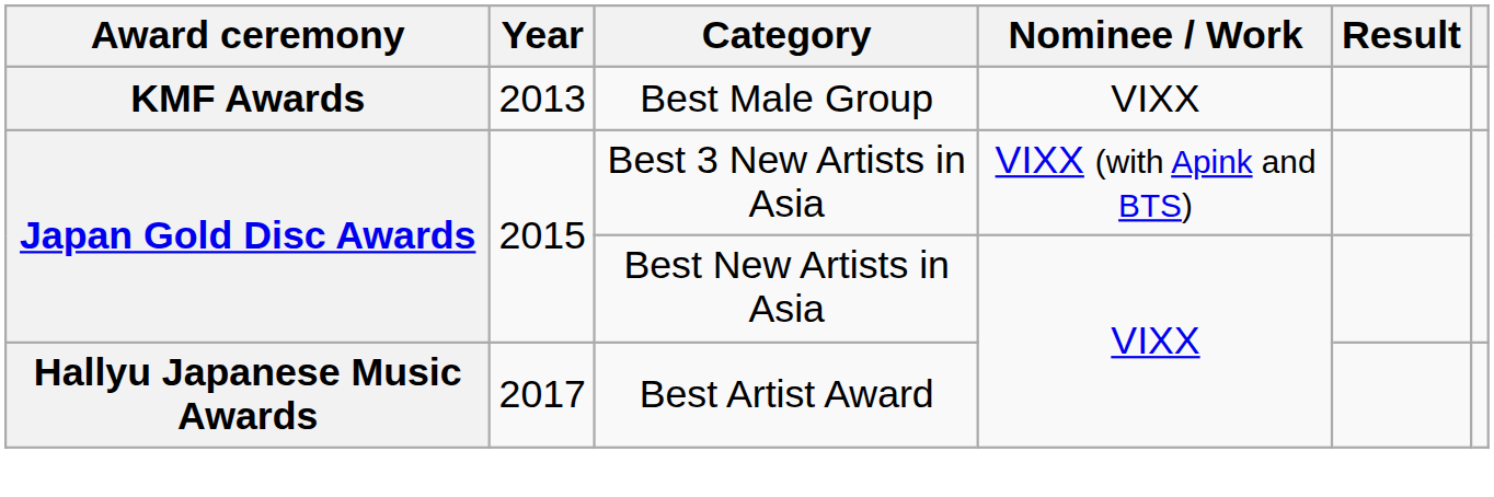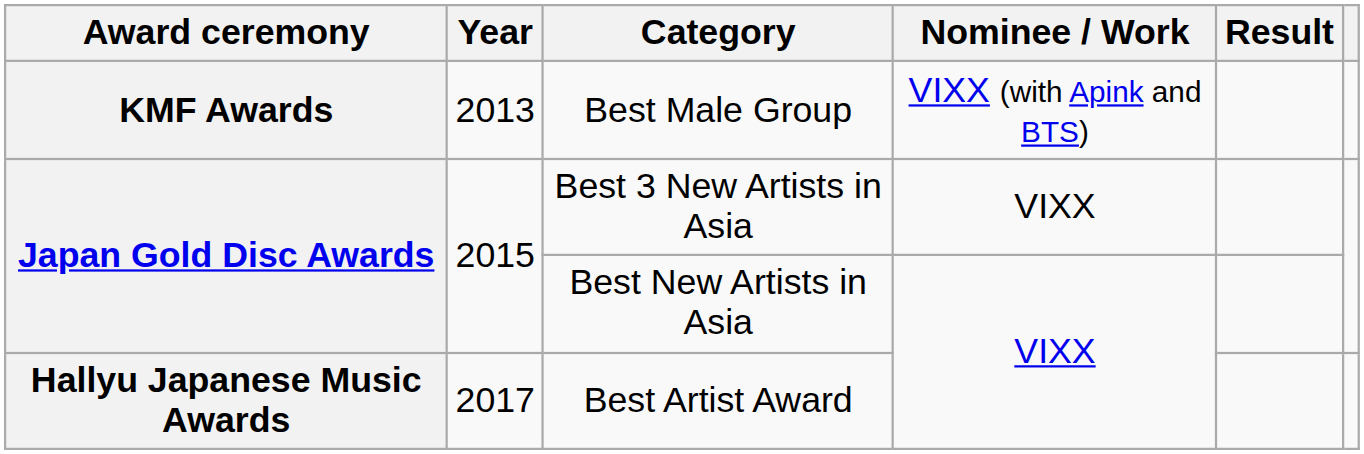 <table class="wikitable plainrowheaders" style="text-align:center">
 <tr>
 <th scope="col">Award ceremony</th>
 <th scope="col">Year</th>
 <th scope="col">Category </th>
 <th scope="col">Nominee / Work</th>
 <th scope="col">Result</th>
 <th scope="col" class="unsortable"></th>
 </tr>
 <tr>
 <th scope="row">KMF Awards</th>
 <td>2013</td>
 <td>Best Male Group</td>
-<td>VIXX</td>
+<td><a href='#'>VIXX</a> <small>(with <a href='#'>Apink</a> and <a href='#'>BTS</a>)</small></td>
 <td></td>
 <td></td>
 </tr>
 <tr>
 <th scope="row" rowspan="2"><a href='#'>Japan Gold Disc Awards</a></th>
 <td rowspan="2">2015</td>
 <td>Best 3 New Artists in Asia</td>
-<td><a href='#'>VIXX</a> <small>(with <a href='#'>Apink</a> and <a href='#'>BTS</a>)</small></td>
+<td>VIXX</td>
 <td></td>
 <td rowspan="2"></td>
 </tr>
 <tr>
 <td>Best New Artists in Asia</td>
 <td rowspan="2"><a href='#'>VIXX</a></td>
 <td></td>
 </tr>
 <tr>
 <th scope="row">Hallyu Japanese Music Awards</th>
 <td>2017</td>
 <td>Best Artist Award</td>
 <td></td>
 <td></td>
 </tr>
 </table>
